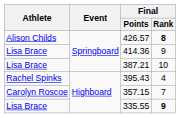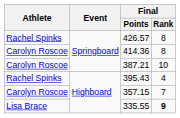 <table class=wikitable style=font-size:90%>
 <tr>
 <th rowspan=2>Athlete</th>
 <th rowspan=2>Event</th>
 <th colspan=2>Final</th>
 </tr>
 <tr style=font-size:95%>
 <th>Points</th>
 <th>Rank</th>
 </tr>
 <tr align=center>
-<td align=left><a href='#'>Alison Childs</a></td>
+<td align=left><a href='#'>Rachel Spinks</a></td>
 <td align=left rowspan=3><a href='#'>Springboard</a></td>
 <td>426.57</td>
-<td><strong>8</strong></td>
+<td>8</td>
 </tr>
 <tr align=center>
-<td align=left><a href='#'>Lisa Brace</a></td>
+<td align=left><a href='#'>Carolyn Roscoe</a></td>
 <td>414.36</td>
-<td>9</td>
+<td>8</td>
 </tr>
 <tr align=center>
-<td align=left><a href='#'>Lisa Brace</a></td>
+<td align=left><a href='#'>Carolyn Roscoe</a></td>
 <td>387.21</td>
 <td>10</td>
 </tr>
 <tr align=center>
 <td align=left><a href='#'>Rachel Spinks</a></td>
 <td align=left rowspan=3><a href='#'>Highboard</a></td>
 <td>395.43</td>
 <td>4</td>
 </tr>
 <tr align=center>
 <td align=left><a href='#'>Carolyn Roscoe</a></td>
 <td>357.15</td>
 <td>7</td>
 </tr>
 <tr align=center>
 <td align=left><a href='#'>Lisa Brace</a></td>
 <td>335.55</td>
 <td><strong>9</strong></td>
 </tr>
 </table>
